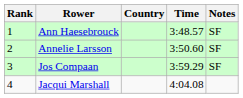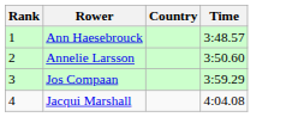 <table class="wikitable">
 <tr>
 <th>Rank</th>
 <th>Rower</th>
 <th>Country</th>
 <th>Time</th>
-<th>Notes</th>
 </tr>
 <tr bgcolor=ccffcc>
 <td>1</td>
 <td><a href='#'>Ann Haesebrouck</a></td>
 <td></td>
 <td>3:48.57</td>
-<td>SF</td>
 </tr>
 <tr bgcolor=ccffcc>
 <td>2</td>
 <td><a href='#'>Annelie Larsson</a></td>
 <td></td>
 <td>3:50.60</td>
-<td>SF</td>
 </tr>
 <tr bgcolor=ccffcc>
 <td>3</td>
 <td><a href='#'>Jos Compaan</a></td>
 <td></td>
 <td>3:59.29</td>
-<td>SF</td>
 </tr>
 <tr>
 <td>4</td>
 <td><a href='#'>Jacqui Marshall</a></td>
 <td></td>
 <td>4:04.08</td>
-<td></td>
 </tr>
 </table>
